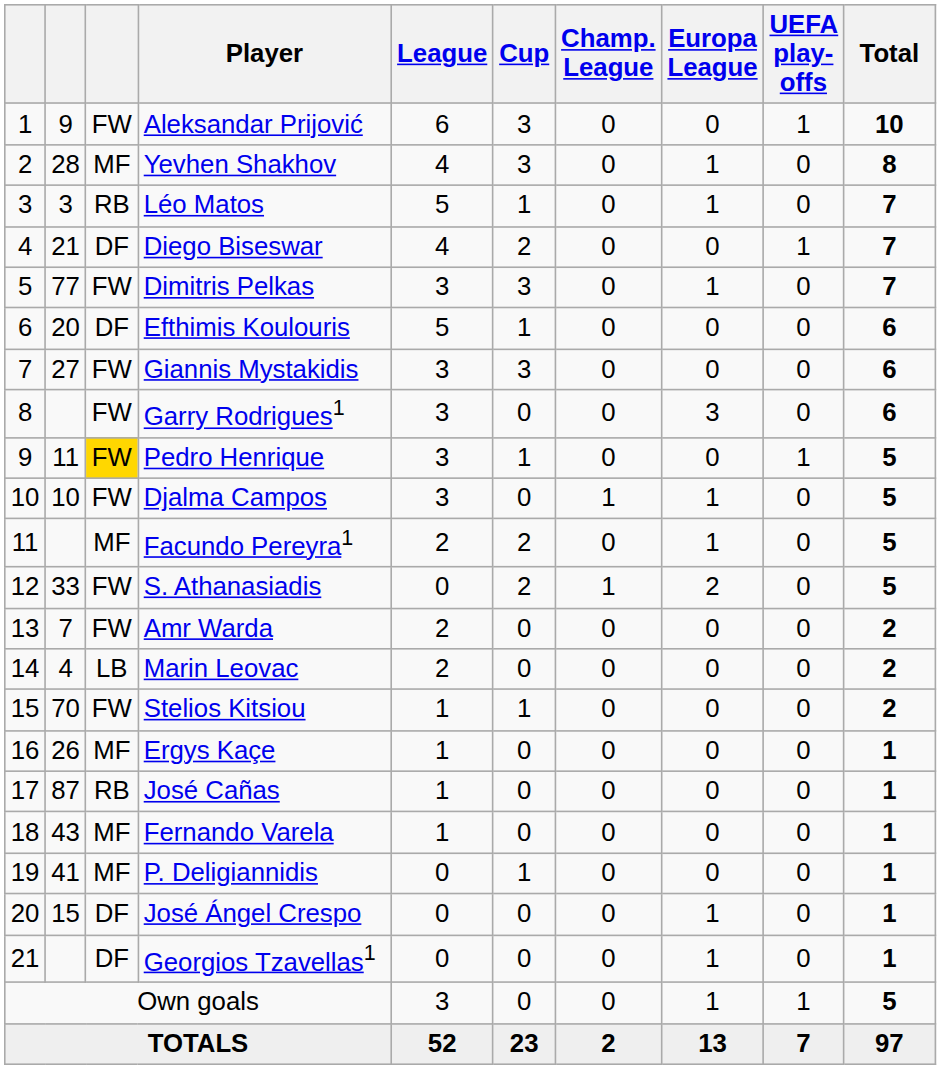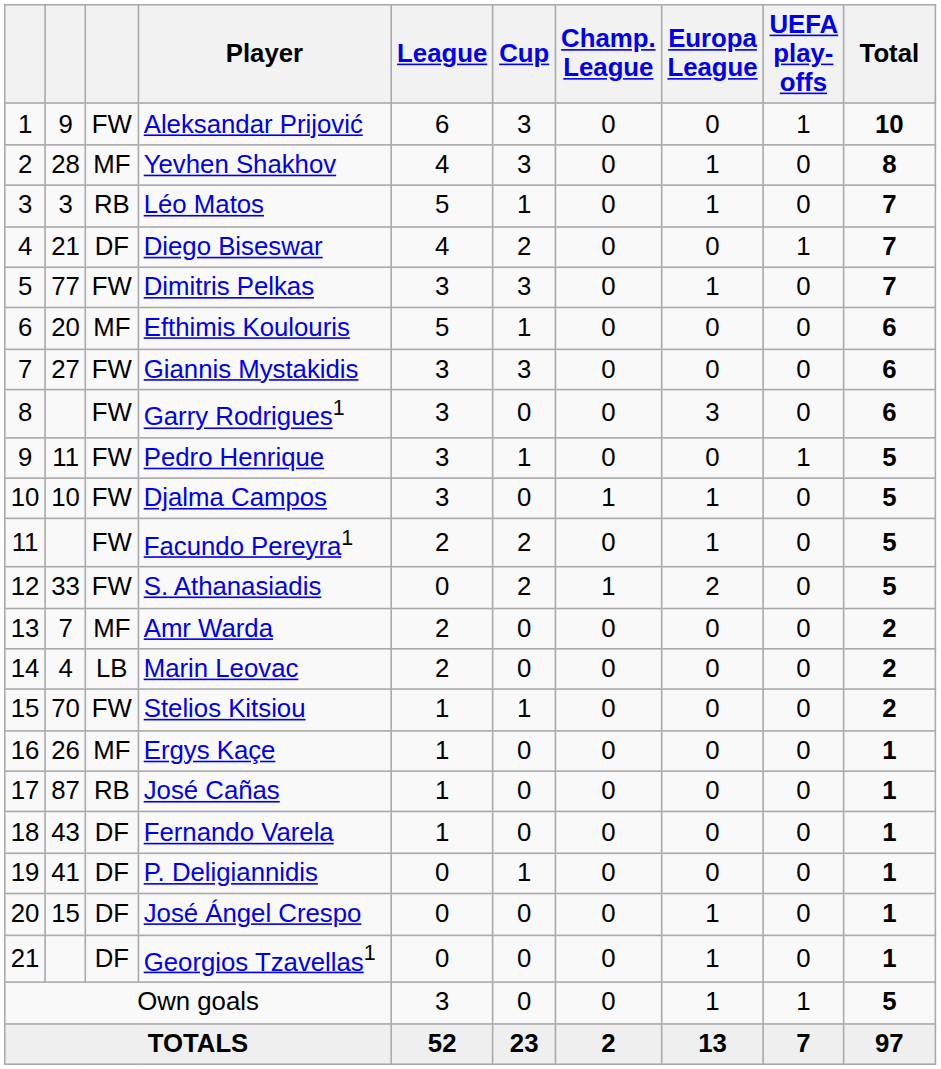 <table class="wikitable sortable" style="text-align:center">
 <tr>
 <th width=5></th>
 <th width=5></th>
 <th width=5></th>
 <th width=150>Player</th>
 <th width=30><a href='#'>League</a></th>
 <th width=30><a href='#'>Cup</a></th>
 <th width=30px><a href='#'>Champ. League</a></th>
 <th width=30px><a href='#'>Europa League</a></th>
 <th width=30px><a href='#'>UEFA play-offs</a></th>
 <th width=50>Total</th>
 </tr>
 <tr>
 <td>1</td>
 <td>9</td>
 <td>FW</td>
 <td align=left> <a href='#'>Aleksandar Prijović</a></td>
 <td>6</td>
 <td>3</td>
 <td>0</td>
 <td>0</td>
 <td>1</td>
 <td><strong>10</strong></td>
 </tr>
 <tr>
 <td>2</td>
 <td>28</td>
 <td>MF</td>
 <td align=left> <a href='#'>Yevhen Shakhov</a></td>
 <td>4</td>
 <td>3</td>
 <td>0</td>
 <td>1</td>
 <td>0</td>
 <td><strong>8</strong></td>
 </tr>
 <tr>
 <td>3</td>
 <td>3</td>
 <td>RB</td>
 <td align=left> <a href='#'>Léo Matos</a></td>
 <td>5</td>
 <td>1</td>
 <td>0</td>
 <td>1</td>
 <td>0</td>
 <td><strong>7</strong></td>
 </tr>
 <tr>
 <td>4</td>
 <td>21</td>
 <td>DF</td>
 <td align=left> <a href='#'>Diego Biseswar</a></td>
 <td>4</td>
 <td>2</td>
 <td>0</td>
 <td>0</td>
 <td>1</td>
 <td><strong>7</strong></td>
 </tr>
 <tr>
 <td>5</td>
 <td>77</td>
 <td>FW</td>
 <td align=left> <a href='#'>Dimitris Pelkas</a></td>
 <td>3</td>
 <td>3</td>
 <td>0</td>
 <td>1</td>
 <td>0</td>
 <td><strong>7</strong></td>
 </tr>
 <tr>
 <td>6</td>
 <td>20</td>
-<td>DF</td>
+<td>MF</td>
 <td align=left> <a href='#'>Efthimis Koulouris</a></td>
 <td>5</td>
 <td>1</td>
 <td>0</td>
 <td>0</td>
 <td>0</td>
 <td><strong>6</strong></td>
 </tr>
 <tr>
 <td>7</td>
 <td>27</td>
 <td>FW</td>
 <td align=left> <a href='#'>Giannis Mystakidis</a></td>
 <td>3</td>
 <td>3</td>
 <td>0</td>
 <td>0</td>
 <td>0</td>
 <td><strong>6</strong></td>
 </tr>
 <tr>
 <td>8</td>
 <td></td>
 <td>FW</td>
 <td align=left> <a href='#'>Garry Rodrigues</a><sup>1</sup></td>
 <td>3</td>
 <td>0</td>
 <td>0</td>
 <td>3</td>
 <td>0</td>
 <td><strong>6</strong></td>
 </tr>
 <tr>
 <td>9</td>
 <td>11</td>
-<td style="background: gold;">FW</td>
+<td>FW</td>
 <td align=left> <a href='#'>Pedro Henrique</a></td>
 <td>3</td>
 <td>1</td>
 <td>0</td>
 <td>0</td>
 <td>1</td>
 <td><strong>5</strong></td>
 </tr>
 <tr>
 <td>10</td>
 <td>10</td>
 <td>FW</td>
 <td align=left> <a href='#'>Djalma Campos</a></td>
 <td>3</td>
 <td>0</td>
 <td>1</td>
 <td>1</td>
 <td>0</td>
 <td><strong>5</strong></td>
 </tr>
 <tr>
 <td>11</td>
 <td></td>
-<td>MF</td>
+<td>FW</td>
 <td align=left> <a href='#'>Facundo Pereyra</a><sup>1</sup></td>
 <td>2</td>
 <td>2</td>
 <td>0</td>
 <td>1</td>
 <td>0</td>
 <td><strong>5</strong></td>
 </tr>
 <tr>
 <td>12</td>
 <td>33</td>
 <td>FW</td>
 <td align=left> <a href='#'>S. Athanasiadis</a></td>
 <td>0</td>
 <td>2</td>
 <td>1</td>
 <td>2</td>
 <td>0</td>
 <td><strong>5</strong></td>
 </tr>
 <tr>
 <td>13</td>
 <td>7</td>
-<td>FW</td>
+<td>MF</td>
 <td align=left> <a href='#'>Amr Warda</a></td>
 <td>2</td>
 <td>0</td>
 <td>0</td>
 <td>0</td>
 <td>0</td>
 <td><strong>2</strong></td>
 </tr>
 <tr>
 <td>14</td>
 <td>4</td>
 <td>LB</td>
 <td align=left> <a href='#'>Marin Leovac</a></td>
 <td>2</td>
 <td>0</td>
 <td>0</td>
 <td>0</td>
 <td>0</td>
 <td><strong>2</strong></td>
 </tr>
 <tr>
 <td>15</td>
 <td>70</td>
 <td>FW</td>
 <td align=left> <a href='#'>Stelios Kitsiou</a></td>
 <td>1</td>
 <td>1</td>
 <td>0</td>
 <td>0</td>
 <td>0</td>
 <td><strong>2</strong></td>
 </tr>
 <tr>
 <td>16</td>
 <td>26</td>
 <td>MF</td>
 <td align=left> <a href='#'>Ergys Kaçe</a></td>
 <td>1</td>
 <td>0</td>
 <td>0</td>
 <td>0</td>
 <td>0</td>
 <td><strong>1</strong></td>
 </tr>
 <tr>
 <td>17</td>
 <td>87</td>
 <td>RB</td>
 <td align=left> <a href='#'>José Cañas</a></td>
 <td>1</td>
 <td>0</td>
 <td>0</td>
 <td>0</td>
 <td>0</td>
 <td><strong>1</strong></td>
 </tr>
 <tr>
 <td>18</td>
 <td>43</td>
-<td>MF</td>
+<td>DF</td>
 <td align=left> <a href='#'>Fernando Varela</a></td>
 <td>1</td>
 <td>0</td>
 <td>0</td>
 <td>0</td>
 <td>0</td>
 <td><strong>1</strong></td>
 </tr>
 <tr>
 <td>19</td>
 <td>41</td>
-<td>MF</td>
+<td>DF</td>
 <td align=left> <a href='#'>P. Deligiannidis</a></td>
 <td>0</td>
 <td>1</td>
 <td>0</td>
 <td>0</td>
 <td>0</td>
 <td><strong>1</strong></td>
 </tr>
 <tr>
 <td>20</td>
 <td>15</td>
 <td>DF</td>
 <td align=left> <a href='#'>José Ángel Crespo</a></td>
 <td>0</td>
 <td>0</td>
 <td>0</td>
 <td>1</td>
 <td>0</td>
 <td><strong>1</strong></td>
 </tr>
 <tr>
 <td>21</td>
 <td></td>
 <td>DF</td>
 <td align=left> <a href='#'>Georgios Tzavellas</a><sup>1</sup></td>
 <td>0</td>
 <td>0</td>
 <td>0</td>
 <td>1</td>
 <td>0</td>
 <td><strong>1</strong></td>
 </tr>
 <tr>
 <td colspan="4">Own goals</td>
 <td>3</td>
 <td>0</td>
 <td>0</td>
 <td>1</td>
 <td>1</td>
 <td><strong>5</strong></td>
 </tr>
 <tr style="background:#efefef;">
 <td colspan=4><strong>TOTALS</strong></td>
 <td><strong>52</strong></td>
 <td><strong>23</strong></td>
 <td><strong>2</strong></td>
 <td><strong>13</strong></td>
 <td><strong>7</strong></td>
 <td><strong>97</strong></td>
 </tr>
 </table>
